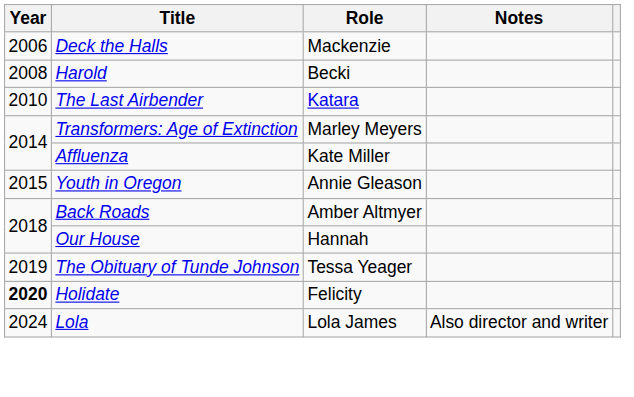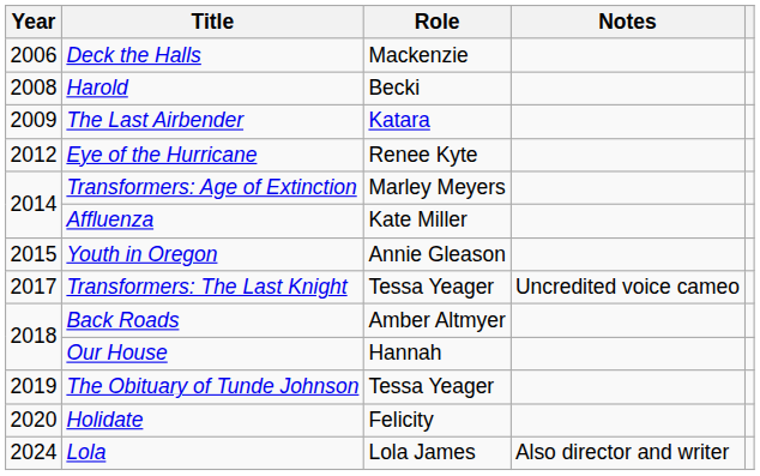 <table class="wikitable sortable">
 <tr>
 <th scope="col">Year</th>
 <th scope="col">Title</th>
 <th scope="col">Role</th>
 <th scope="col" class="unsortable">Notes</th>
 <th class="unsortable" scope="col"></th>
 </tr>
 <tr>
 <td>2006</td>
 <td><em><a href='#'>Deck the Halls</a></em></td>
 <td>Mackenzie</td>
 <td></td>
 <td style="text-align:center;"></td>
 </tr>
 <tr>
 <td>2008</td>
 <td><em><a href='#'>Harold</a></em></td>
 <td>Becki</td>
 <td></td>
 <td style="text-align:center;"></td>
 </tr>
 <tr>
-<td>2010</td>
+<td>2009</td>
 <td><em><a href='#'>The Last Airbender</a></em></td>
 <td><a href='#'>Katara</a></td>
+<td></td>
+<td style="text-align:center;"></td>
+</tr>
+<tr>
+<td>2012</td>
+<td><em><a href='#'>Eye of the Hurricane</a></em></td>
+<td>Renee Kyte</td>
 <td></td>
 <td style="text-align:center;"></td>
 </tr>
 <tr>
 <td rowspan=2>2014</td>
 <td><em><a href='#'>Transformers: Age of Extinction</a></em></td>
 <td>Marley Meyers</td>
 <td></td>
 <td style="text-align:center;"></td>
 </tr>
 <tr>
 <td><em><a href='#'>Affluenza</a></em></td>
 <td>Kate Miller</td>
 <td></td>
 <td style="text-align:center;"></td>
 </tr>
 <tr>
 <td>2015</td>
 <td><em><a href='#'>Youth in Oregon</a></em></td>
 <td>Annie Gleason</td>
 <td></td>
 <td style="text-align:center;"></td>
 </tr>
 <tr>
+<td>2017</td>
+<td><em><a href='#'>Transformers: The Last Knight</a></em></td>
+<td>Tessa Yeager</td>
+<td>Uncredited voice cameo</td>
+<td style="text-align:center;"></td>
+</tr>
+<tr>
 <td rowspan=2>2018</td>
 <td><em><a href='#'>Back Roads</a></em></td>
 <td>Amber Altmyer</td>
 <td></td>
 <td style="text-align:center;"></td>
 </tr>
 <tr>
 <td><em><a href='#'>Our House</a></em></td>
 <td>Hannah</td>
 <td></td>
 <td style="text-align:center;"></td>
 </tr>
 <tr>
 <td>2019</td>
 <td><em><a href='#'>The Obituary of Tunde Johnson</a></em></td>
 <td>Tessa Yeager</td>
 <td></td>
 <td style="text-align:center;"></td>
 </tr>
 <tr>
-<td><strong>2020</strong></td>
+<td>2020</td>
 <td><em><a href='#'>Holidate</a></em></td>
 <td>Felicity</td>
 <td></td>
 <td style="text-align:center;"></td>
 </tr>
 <tr>
 <td>2024</td>
 <td><em><a href='#'>Lola</a></em></td>
 <td>Lola James</td>
 <td>Also director and writer</td>
 <td style="text-align:center;"></td>
 </tr>
 </table>
